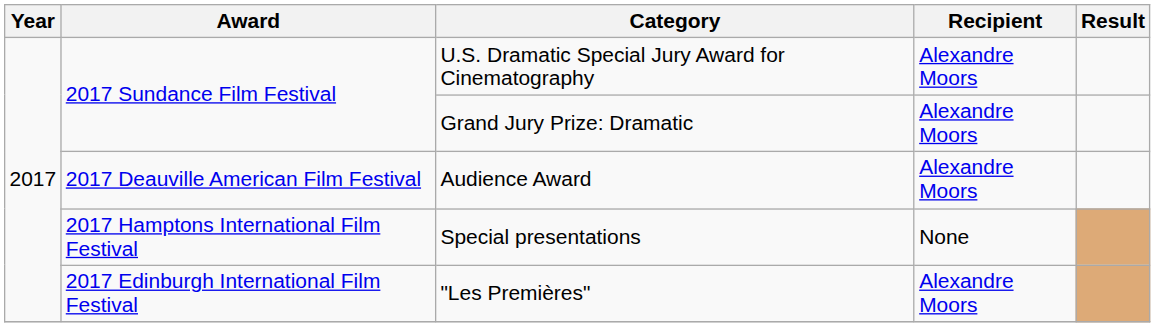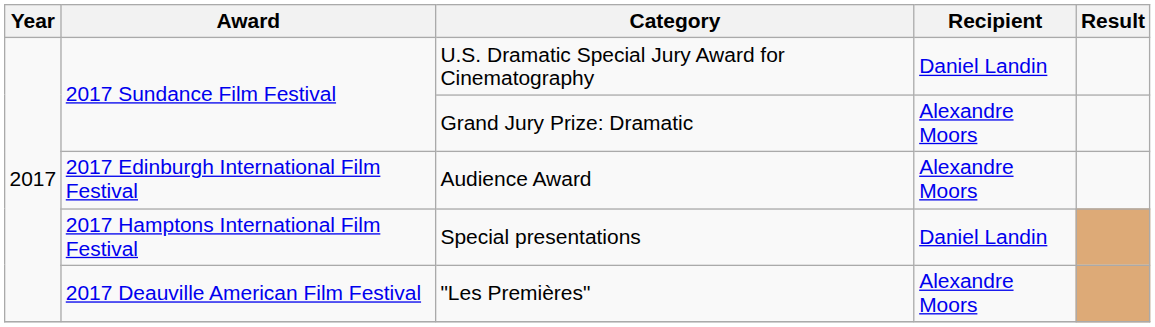 <table class="wikitable" style="width:99%;">
 <tr>
 <th>Year</th>
 <th>Award</th>
 <th>Category</th>
 <th>Recipient</th>
 <th>Result</th>
 </tr>
 <tr>
 <td rowspan=5>2017</td>
 <td rowspan=2><a href='#'>2017 Sundance Film Festival</a></td>
 <td>U.S. Dramatic Special Jury Award for Cinematography</td>
-<td><a href='#'>Alexandre Moors</a></td>
+<td><a href='#'>Daniel Landin</a></td>
 <td></td>
 </tr>
 <tr>
 <td>Grand Jury Prize: Dramatic</td>
 <td><a href='#'>Alexandre Moors</a></td>
 <td></td>
 </tr>
 <tr>
-<td rowspan=1><a href='#'>2017 Deauville American Film Festival</a></td>
+<td rowspan=1><a href='#'>2017 Edinburgh International Film Festival</a></td>
 <td>Audience Award</td>
 <td><a href='#'>Alexandre Moors</a></td>
 <td></td>
 </tr>
 <tr>
 <td rowspan=1><a href='#'>2017 Hamptons International Film Festival</a></td>
 <td>Special presentations</td>
-<td>None</td>
+<td><a href='#'>Daniel Landin</a></td>
 <td style="background-color:#DDAA77;"></td>
 </tr>
 <tr>
-<td rowspan=1><a href='#'>2017 Edinburgh International Film Festival</a></td>
+<td rowspan=1><a href='#'>2017 Deauville American Film Festival</a></td>
 <td>"Les Premières"</td>
 <td><a href='#'>Alexandre Moors</a></td>
 <td style="background-color:#DDAA77;"></td>
 </tr>
 <tr>
 </tr>
 </table>
